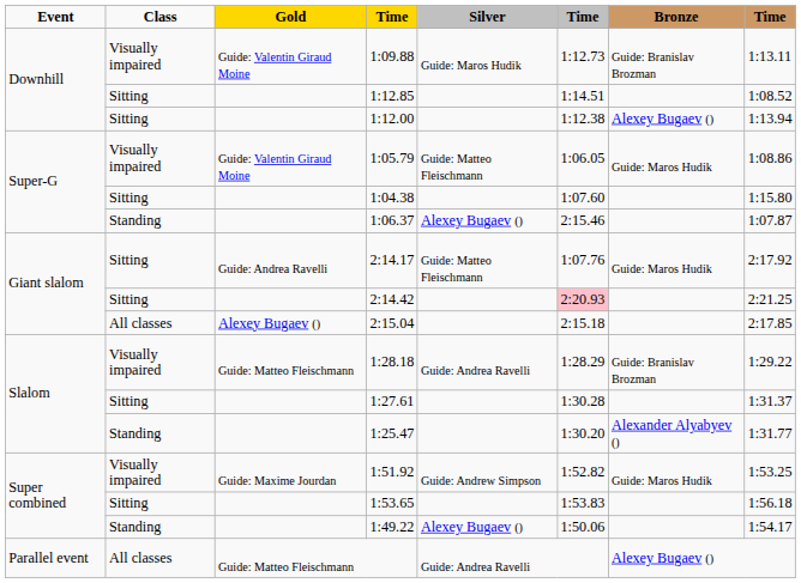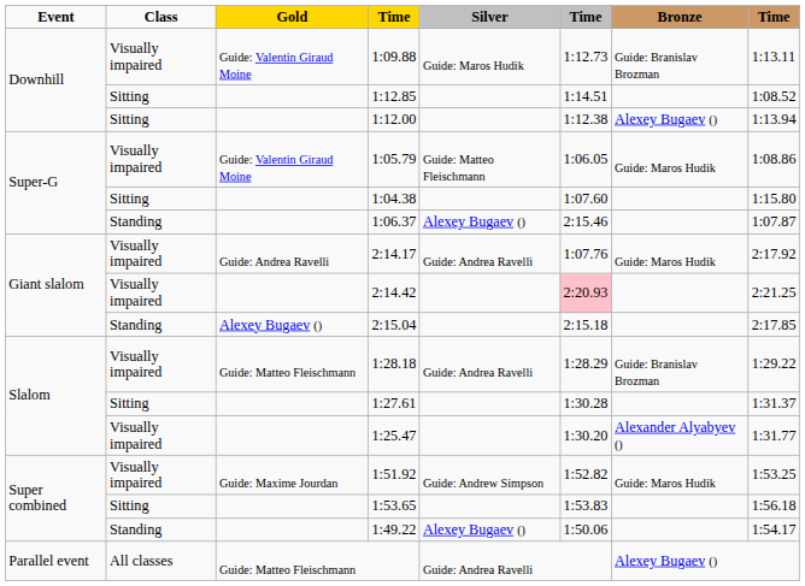 <table class="wikitable">
 <tr>
 <td align="center"><strong>Event</strong></td>
 <td align="center"><strong>Class</strong></td>
 <td style="text-align:center;background-color:gold;"><strong>Gold</strong></td>
 <td style="text-align:center;background-color:gold;"><strong>Time</strong></td>
 <td style="text-align:center;background-color:silver;"><strong>Silver</strong></td>
 <td style="text-align:center;background-color:silver;"><strong>Time</strong></td>
 <td style="text-align:center;background-color:#CC9966;"><strong>Bronze</strong></td>
 <td style="text-align:center;background-color:#CC9966;"><strong>Time</strong></td>
 </tr>
 <tr>
 <td rowspan="3">Downhill</td>
 <td>Visually impaired</td>
 <td><br><small>Guide: <a href='#'>Valentin Giraud Moine</a></small></td>
 <td>1:09.88</td>
 <td><br><small>Guide: Maros Hudik</small></td>
 <td>1:12.73</td>
 <td><br><small>Guide: Branislav Brozman</small></td>
 <td>1:13.11</td>
 </tr>
 <tr>
 <td>Sitting</td>
 <td></td>
 <td>1:12.85</td>
 <td></td>
 <td>1:14.51</td>
 <td></td>
 <td>1:08.52</td>
 </tr>
 <tr>
 <td>Sitting</td>
 <td></td>
 <td>1:12.00</td>
 <td></td>
 <td>1:12.38</td>
 <td><a href='#'>Alexey Bugaev</a> <small>()</small></td>
 <td>1:13.94</td>
 </tr>
 <tr>
 <td rowspan="3">Super-G</td>
 <td>Visually impaired</td>
 <td><br><small>Guide: <a href='#'>Valentin Giraud Moine</a></small></td>
 <td>1:05.79</td>
 <td><br><small>Guide: Matteo Fleischmann</small></td>
 <td>1:06.05</td>
 <td><br><small>Guide: Maros Hudik</small></td>
 <td>1:08.86</td>
 </tr>
 <tr>
 <td>Sitting</td>
 <td></td>
 <td>1:04.38</td>
 <td></td>
 <td>1:07.60</td>
 <td></td>
 <td>1:15.80</td>
 </tr>
 <tr>
 <td>Standing</td>
 <td></td>
 <td>1:06.37</td>
 <td><a href='#'>Alexey Bugaev</a> <small>()</small></td>
 <td>2:15.46</td>
 <td></td>
 <td>1:07.87</td>
 </tr>
 <tr>
 <td rowspan="3">Giant slalom</td>
-<td>Sitting</td>
+<td>Visually impaired</td>
 <td><br><small>Guide: Andrea Ravelli</small></td>
 <td>2:14.17</td>
-<td><br><small>Guide: Matteo Fleischmann</small></td>
+<td><br><small>Guide: Andrea Ravelli</small></td>
 <td>1:07.76</td>
 <td><br><small>Guide: Maros Hudik</small></td>
 <td>2:17.92</td>
 </tr>
 <tr>
-<td>Sitting</td>
+<td>Visually impaired</td>
 <td></td>
 <td>2:14.42</td>
 <td></td>
 <td style="background: pink;">2:20.93</td>
 <td></td>
 <td>2:21.25</td>
 </tr>
 <tr>
-<td>All classes</td>
+<td>Standing</td>
 <td><a href='#'>Alexey Bugaev</a> <small>()</small></td>
 <td>2:15.04</td>
 <td></td>
 <td>2:15.18</td>
 <td></td>
 <td>2:17.85</td>
 </tr>
 <tr>
 <td rowspan="3">Slalom</td>
 <td>Visually impaired</td>
 <td><br><small>Guide: Matteo Fleischmann</small></td>
 <td>1:28.18</td>
 <td><br><small>Guide: Andrea Ravelli</small></td>
 <td>1:28.29</td>
 <td><br><small>Guide: Branislav Brozman</small></td>
 <td>1:29.22</td>
 </tr>
 <tr>
 <td>Sitting</td>
 <td></td>
 <td>1:27.61</td>
 <td></td>
 <td>1:30.28</td>
 <td></td>
 <td>1:31.37</td>
 </tr>
 <tr>
-<td>Standing</td>
+<td>Visually impaired</td>
 <td></td>
 <td>1:25.47</td>
 <td></td>
 <td>1:30.20</td>
 <td><a href='#'>Alexander Alyabyev</a> <small>()</small></td>
 <td>1:31.77</td>
 </tr>
 <tr>
 <td rowspan="3">Super combined</td>
 <td>Visually impaired</td>
 <td><br><small>Guide: Maxime Jourdan</small></td>
 <td>1:51.92</td>
 <td><br><small>Guide: Andrew Simpson</small></td>
 <td>1:52.82</td>
 <td><br><small>Guide: Maros Hudik</small></td>
 <td>1:53.25</td>
 </tr>
 <tr>
 <td>Sitting</td>
 <td></td>
 <td>1:53.65</td>
 <td></td>
 <td>1:53.83</td>
 <td></td>
 <td>1:56.18</td>
 </tr>
 <tr>
 <td>Standing</td>
 <td></td>
 <td>1:49.22</td>
 <td><a href='#'>Alexey Bugaev</a> <small>()</small></td>
 <td>1:50.06</td>
 <td></td>
 <td>1:54.17</td>
 </tr>
 <tr>
 <td>Parallel event</td>
 <td>All classes</td>
 <td colspan="2"><br><small>Guide: Matteo Fleischmann</small></td>
 <td colspan="2"><br><small>Guide: Andrea Ravelli</small></td>
 <td colspan="2"><a href='#'>Alexey Bugaev</a> <small>()</small></td>
 </tr>
 </table>
